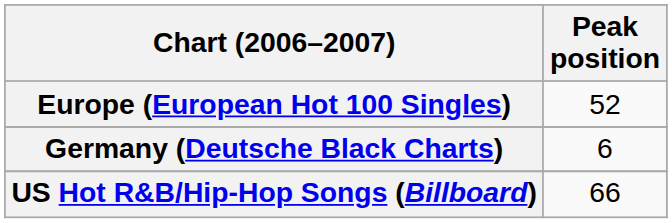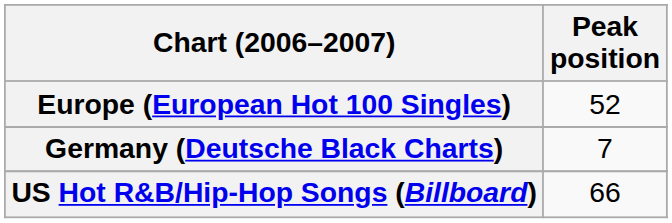 <table class="wikitable sortable plainrowheaders" style="text-align:center">
 <tr>
 <th scope="col">Chart (2006–2007)</th>
 <th scope="col">Peak<br>position</th>
 </tr>
 <tr>
 <th scope="row">Europe (<a href='#'>European Hot 100 Singles</a>)</th>
 <td>52</td>
 </tr>
 <tr>
 </tr>
 <tr>
 </tr>
 <tr>
 </tr>
 <tr>
 <th scope="row">Germany (<a href='#'>Deutsche Black Charts</a>)</th>
-<td>6</td>
+<td>7</td>
 </tr>
 <tr>
 </tr>
 <tr>
 </tr>
 <tr>
 </tr>
 <tr>
 </tr>
 <tr>
 </tr>
 <tr>
 </tr>
 <tr>
 </tr>
 <tr>
 </tr>
 <tr>
 <th scope="row">US <a href='#'>Hot R&B/Hip-Hop Songs</a> (<em><a href='#'>Billboard</a></em>)</th>
 <td>66</td>
 </tr>
 </table>
